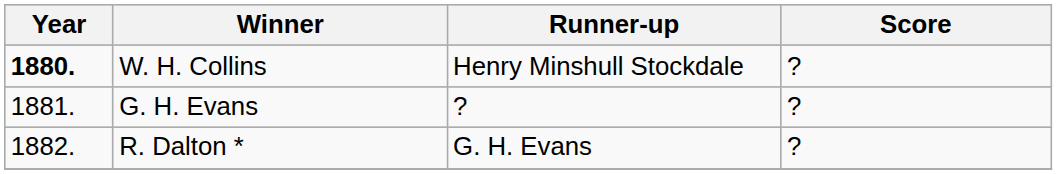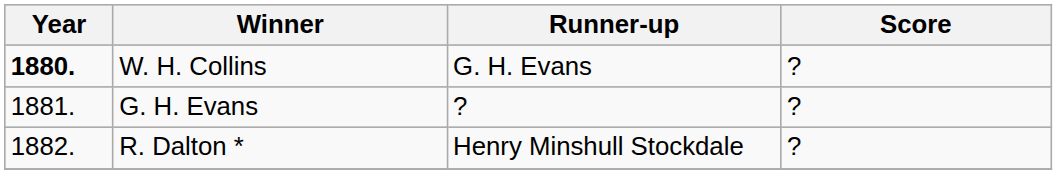 <table class="wikitable">
 <tr>
 <th style="width:60px;">Year</th>
 <th style="width:200px;">Winner</th>
 <th style="width:200px;">Runner-up</th>
 <th style="width:160px;">Score</th>
 </tr>
 <tr>
 <td><strong>1880.</strong></td>
 <td> W. H. Collins</td>
-<td> Henry Minshull Stockdale</td>
+<td> G. H. Evans</td>
 <td>?</td>
 </tr>
 <tr>
 <td>1881.</td>
 <td> G. H. Evans</td>
 <td> ?</td>
 <td>?</td>
 </tr>
 <tr>
 <td>1882.</td>
 <td> R. Dalton *</td>
-<td> G. H. Evans</td>
+<td> Henry Minshull Stockdale</td>
 <td>?</td>
 </tr>
 <tr>
 </tr>
 </table>
